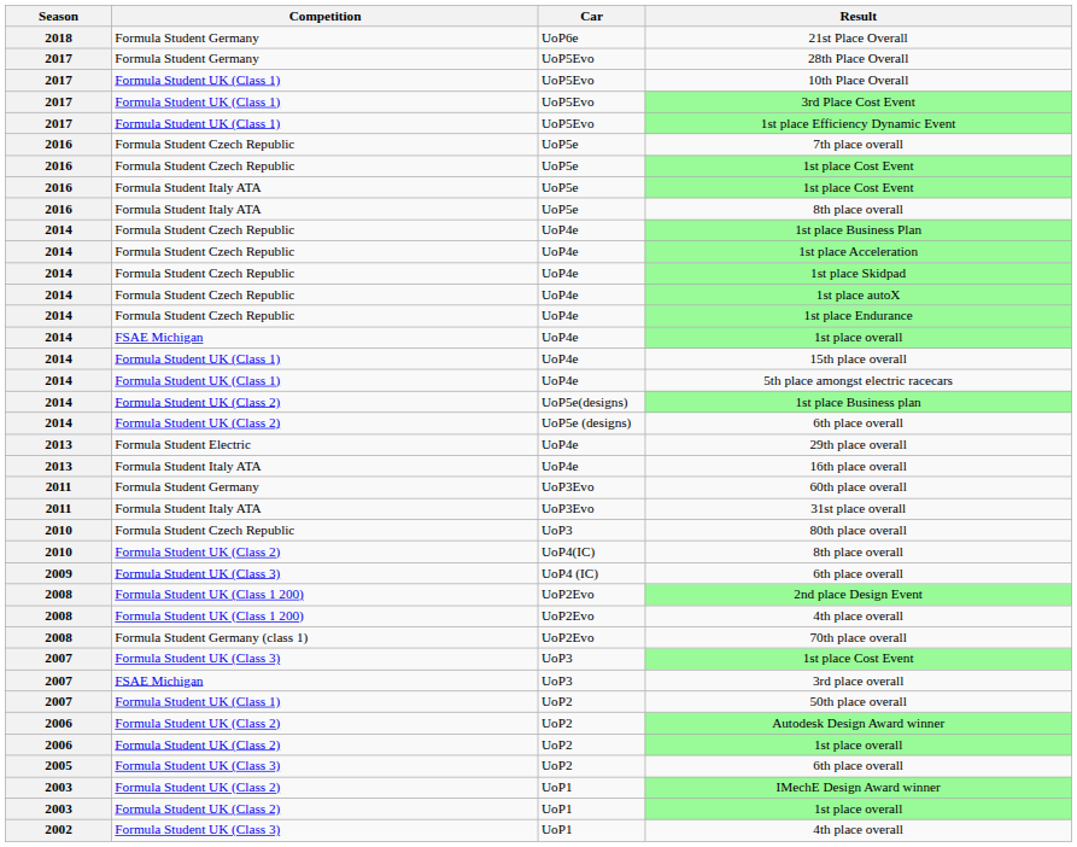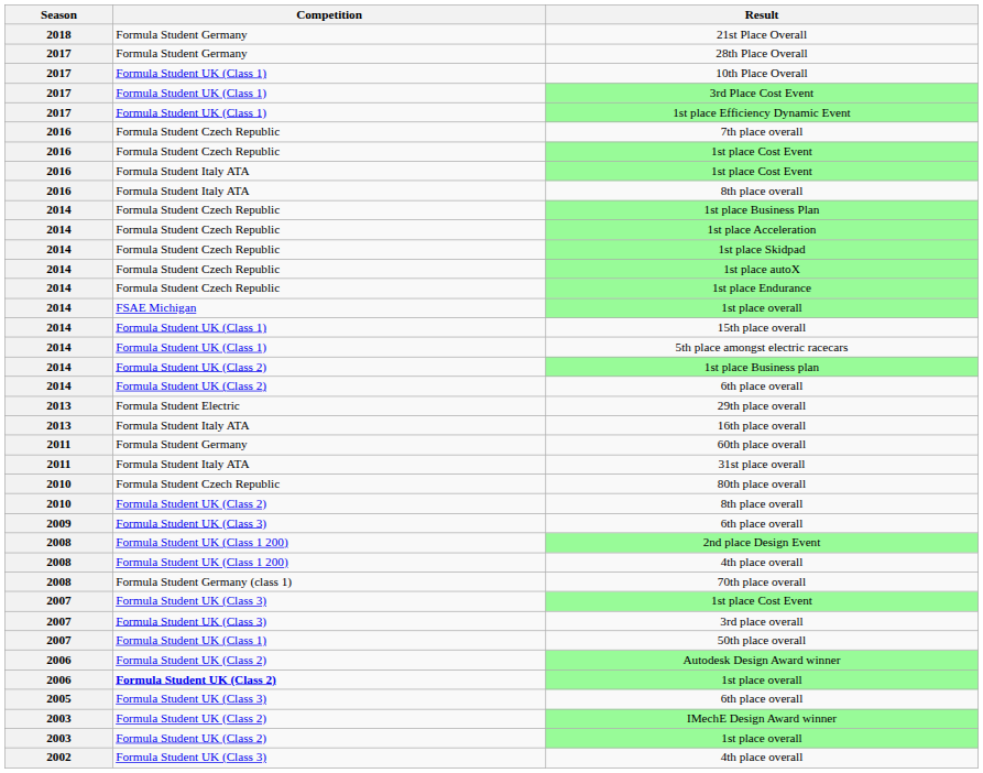 <table class="wikitable" width=100%>
 <tr>
 <th width=10%>Season</th>
 <th width=40%>Competition</th>
-<th width=10%>Car</th>
 <th width=40%>Result</th>
 </tr>
 <tr>
 <th>2018</th>
 <td>Formula Student Germany</td>
-<td>UoP6e</td>
 <td style="text-align:center;">21st Place Overall</td>
 </tr>
 <tr>
 <th>2017</th>
 <td>Formula Student Germany</td>
-<td>UoP5Evo</td>
 <td style="text-align:center;">28th Place Overall</td>
 </tr>
 <tr>
 <th>2017</th>
 <td><a href='#'>Formula Student UK (Class 1)</a></td>
-<td>UoP5Evo</td>
 <td style="text-align:center;">10th Place Overall</td>
 </tr>
 <tr>
 <th>2017</th>
 <td><a href='#'>Formula Student UK (Class 1)</a></td>
-<td>UoP5Evo</td>
 <td style="background:#98FB98;text-align:center;">3rd Place Cost Event</td>
 </tr>
 <tr>
 <th>2017</th>
 <td><a href='#'>Formula Student UK (Class 1)</a></td>
-<td>UoP5Evo</td>
 <td style="background:#98FB98;text-align:center;">1st place Efficiency Dynamic Event</td>
 </tr>
 <tr>
 <th>2016</th>
 <td>Formula Student Czech Republic</td>
-<td>UoP5e</td>
 <td style="text-align:center;">7th place overall</td>
 </tr>
 <tr>
 <th>2016</th>
 <td>Formula Student Czech Republic</td>
-<td>UoP5e</td>
 <td style="background:#98FB98;text-align:center;">1st place Cost Event</td>
 </tr>
 <tr>
 <th>2016</th>
 <td>Formula Student Italy ATA</td>
-<td>UoP5e</td>
 <td style="background:#98FB98;text-align:center;">1st place Cost Event</td>
 </tr>
 <tr>
 <th>2016</th>
 <td>Formula Student Italy ATA</td>
-<td>UoP5e</td>
 <td style="text-align:center;">8th place overall</td>
 </tr>
 <tr>
 <th>2014</th>
 <td>Formula Student Czech Republic</td>
-<td>UoP4e</td>
 <td style="background:#98FB98;text-align:center;">1st place Business Plan</td>
 </tr>
 <tr>
 <th>2014</th>
 <td>Formula Student Czech Republic</td>
-<td>UoP4e</td>
 <td style="background:#98FB98;text-align:center;">1st place Acceleration</td>
 </tr>
 <tr>
 <th>2014</th>
 <td>Formula Student Czech Republic</td>
-<td>UoP4e</td>
 <td style="background:#98FB98;text-align:center;">1st place Skidpad</td>
 </tr>
 <tr>
 <th>2014</th>
 <td>Formula Student Czech Republic</td>
-<td>UoP4e</td>
 <td style="background:#98FB98;text-align:center;">1st place autoX</td>
 </tr>
 <tr>
 <th>2014</th>
 <td>Formula Student Czech Republic</td>
-<td>UoP4e</td>
 <td style="background:#98FB98;text-align:center;">1st place Endurance</td>
 </tr>
 <tr>
 <th>2014</th>
 <td><a href='#'>FSAE Michigan</a></td>
-<td>UoP4e</td>
 <td style="background:#98FB98;text-align:center;">1st place overall</td>
 </tr>
 <tr>
 <th>2014</th>
 <td><a href='#'>Formula Student UK (Class 1)</a></td>
-<td>UoP4e</td>
 <td style="text-align:center;">15th place overall</td>
 </tr>
 <tr>
 <th>2014</th>
 <td><a href='#'>Formula Student UK (Class 1)</a></td>
-<td>UoP4e</td>
 <td style="text-align:center;">5th place amongst electric racecars</td>
 </tr>
 <tr>
 <th>2014</th>
 <td><a href='#'>Formula Student UK (Class 2)</a></td>
-<td>UoP5e(designs)</td>
 <td style="background:#98FB98;text-align:center;">1st place Business plan</td>
 </tr>
 <tr>
 <th>2014</th>
 <td><a href='#'>Formula Student UK (Class 2)</a></td>
-<td>UoP5e (designs)</td>
 <td style="text-align:center;">6th place overall</td>
 </tr>
 <tr>
 <th>2013</th>
 <td>Formula Student Electric</td>
-<td>UoP4e</td>
 <td style="text-align:center;">29th place overall</td>
 </tr>
 <tr>
 <th>2013</th>
 <td>Formula Student Italy ATA </td>
-<td>UoP4e</td>
 <td style="text-align:center;">16th place overall</td>
 </tr>
 <tr>
 <th>2011</th>
 <td>Formula Student Germany</td>
-<td>UoP3Evo</td>
 <td style="text-align:center;">60th place overall</td>
 </tr>
 <tr>
 <th>2011</th>
 <td>Formula Student Italy ATA </td>
-<td>UoP3Evo</td>
 <td style="text-align:center;">31st place overall</td>
 </tr>
 <tr>
 <th>2010</th>
 <td>Formula Student Czech Republic</td>
-<td>UoP3</td>
 <td style="text-align:center;">80th place overall</td>
 </tr>
 <tr>
 <th>2010</th>
 <td><a href='#'>Formula Student UK (Class 2)</a></td>
-<td>UoP4(IC)</td>
 <td style="text-align:center;">8th place overall</td>
 </tr>
 <tr>
 <th>2009</th>
 <td><a href='#'>Formula Student UK (Class 3)</a></td>
-<td>UoP4 (IC)</td>
 <td style="text-align:center;">6th place overall</td>
 </tr>
 <tr>
 <th>2008</th>
 <td><a href='#'>Formula Student UK (Class 1 200)</a></td>
-<td>UoP2Evo</td>
 <td style="background:#98FB98;text-align:center;">2nd place Design Event</td>
 </tr>
 <tr>
 <th>2008</th>
 <td><a href='#'>Formula Student UK (Class 1 200)</a></td>
-<td>UoP2Evo</td>
 <td style="text-align:center;">4th place overall</td>
 </tr>
 <tr>
 <th>2008</th>
 <td>Formula Student Germany (class 1)</td>
-<td>UoP2Evo</td>
 <td style="text-align:center;">70th place overall</td>
 </tr>
 <tr>
 <th>2007</th>
 <td><a href='#'>Formula Student UK (Class 3)</a></td>
-<td>UoP3</td>
 <td style="background:#98FB98;text-align:center;">1st place Cost Event</td>
 </tr>
 <tr>
 <th>2007</th>
-<td><a href='#'>FSAE Michigan</a></td>
-<td>UoP3</td>
+<td><a href='#'>Formula Student UK (Class 3)</a></td>
 <td style="text-align:center;">3rd place overall</td>
 </tr>
 <tr>
 <th>2007</th>
 <td><a href='#'>Formula Student UK (Class 1)</a></td>
-<td>UoP2</td>
 <td style="text-align:center;">50th place overall</td>
 </tr>
 <tr>
 <th>2006</th>
 <td><a href='#'>Formula Student UK (Class 2)</a></td>
-<td>UoP2</td>
 <td style="background:#98FB98;text-align:center;">Autodesk Design Award winner</td>
 </tr>
 <tr>
 <th>2006</th>
-<td><a href='#'>Formula Student UK (Class 2)</a></td>
-<td>UoP2</td>
+<td><strong><a href='#'>Formula Student UK (Class 2)</a></strong></td>
 <td style="background:#98FB98;text-align:center;">1st place overall</td>
 </tr>
 <tr>
 <th>2005</th>
 <td><a href='#'>Formula Student UK (Class 3)</a></td>
-<td>UoP2</td>
 <td style="text-align:center;">6th place overall</td>
 </tr>
 <tr>
 <th>2003</th>
 <td><a href='#'>Formula Student UK (Class 2)</a></td>
-<td>UoP1</td>
 <td style="background:#98FB98;text-align:center;">IMechE Design Award winner</td>
 </tr>
 <tr>
 <th>2003</th>
 <td><a href='#'>Formula Student UK (Class 2)</a></td>
-<td>UoP1</td>
 <td style="background:#98FB98;text-align:center;">1st place overall</td>
 </tr>
 <tr>
 <th>2002</th>
 <td><a href='#'>Formula Student UK (Class 3)</a></td>
-<td>UoP1</td>
 <td style="text-align:center;">4th place overall</td>
 </tr>
 </table>
